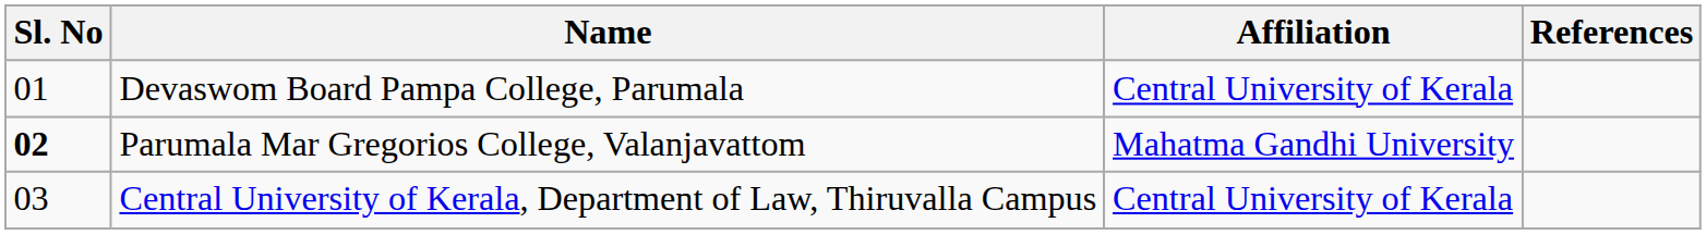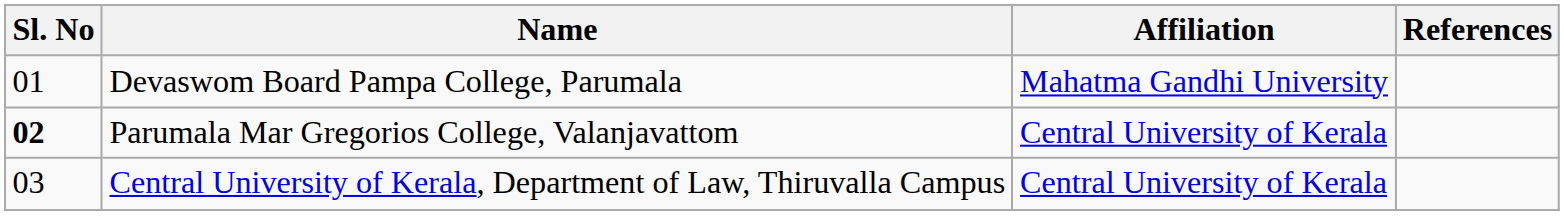 <table class="wikitable">
 <tr>
 <th>Sl. No</th>
 <th>Name</th>
 <th>Affiliation</th>
 <th>References</th>
 </tr>
 <tr>
 <td>01</td>
 <td>Devaswom Board Pampa College, Parumala</td>
-<td><a href='#'>Central University of Kerala</a></td>
+<td><a href='#'>Mahatma Gandhi University</a></td>
 <td></td>
 </tr>
 <tr>
 <td><strong>02</strong></td>
 <td>Parumala Mar Gregorios College, Valanjavattom</td>
-<td><a href='#'>Mahatma Gandhi University</a></td>
+<td><a href='#'>Central University of Kerala</a></td>
 <td></td>
 </tr>
 <tr>
 <td>03</td>
 <td><a href='#'>Central University of Kerala</a>, Department of Law, Thiruvalla Campus</td>
 <td><a href='#'>Central University of Kerala</a></td>
 <td></td>
 </tr>
 </table>
